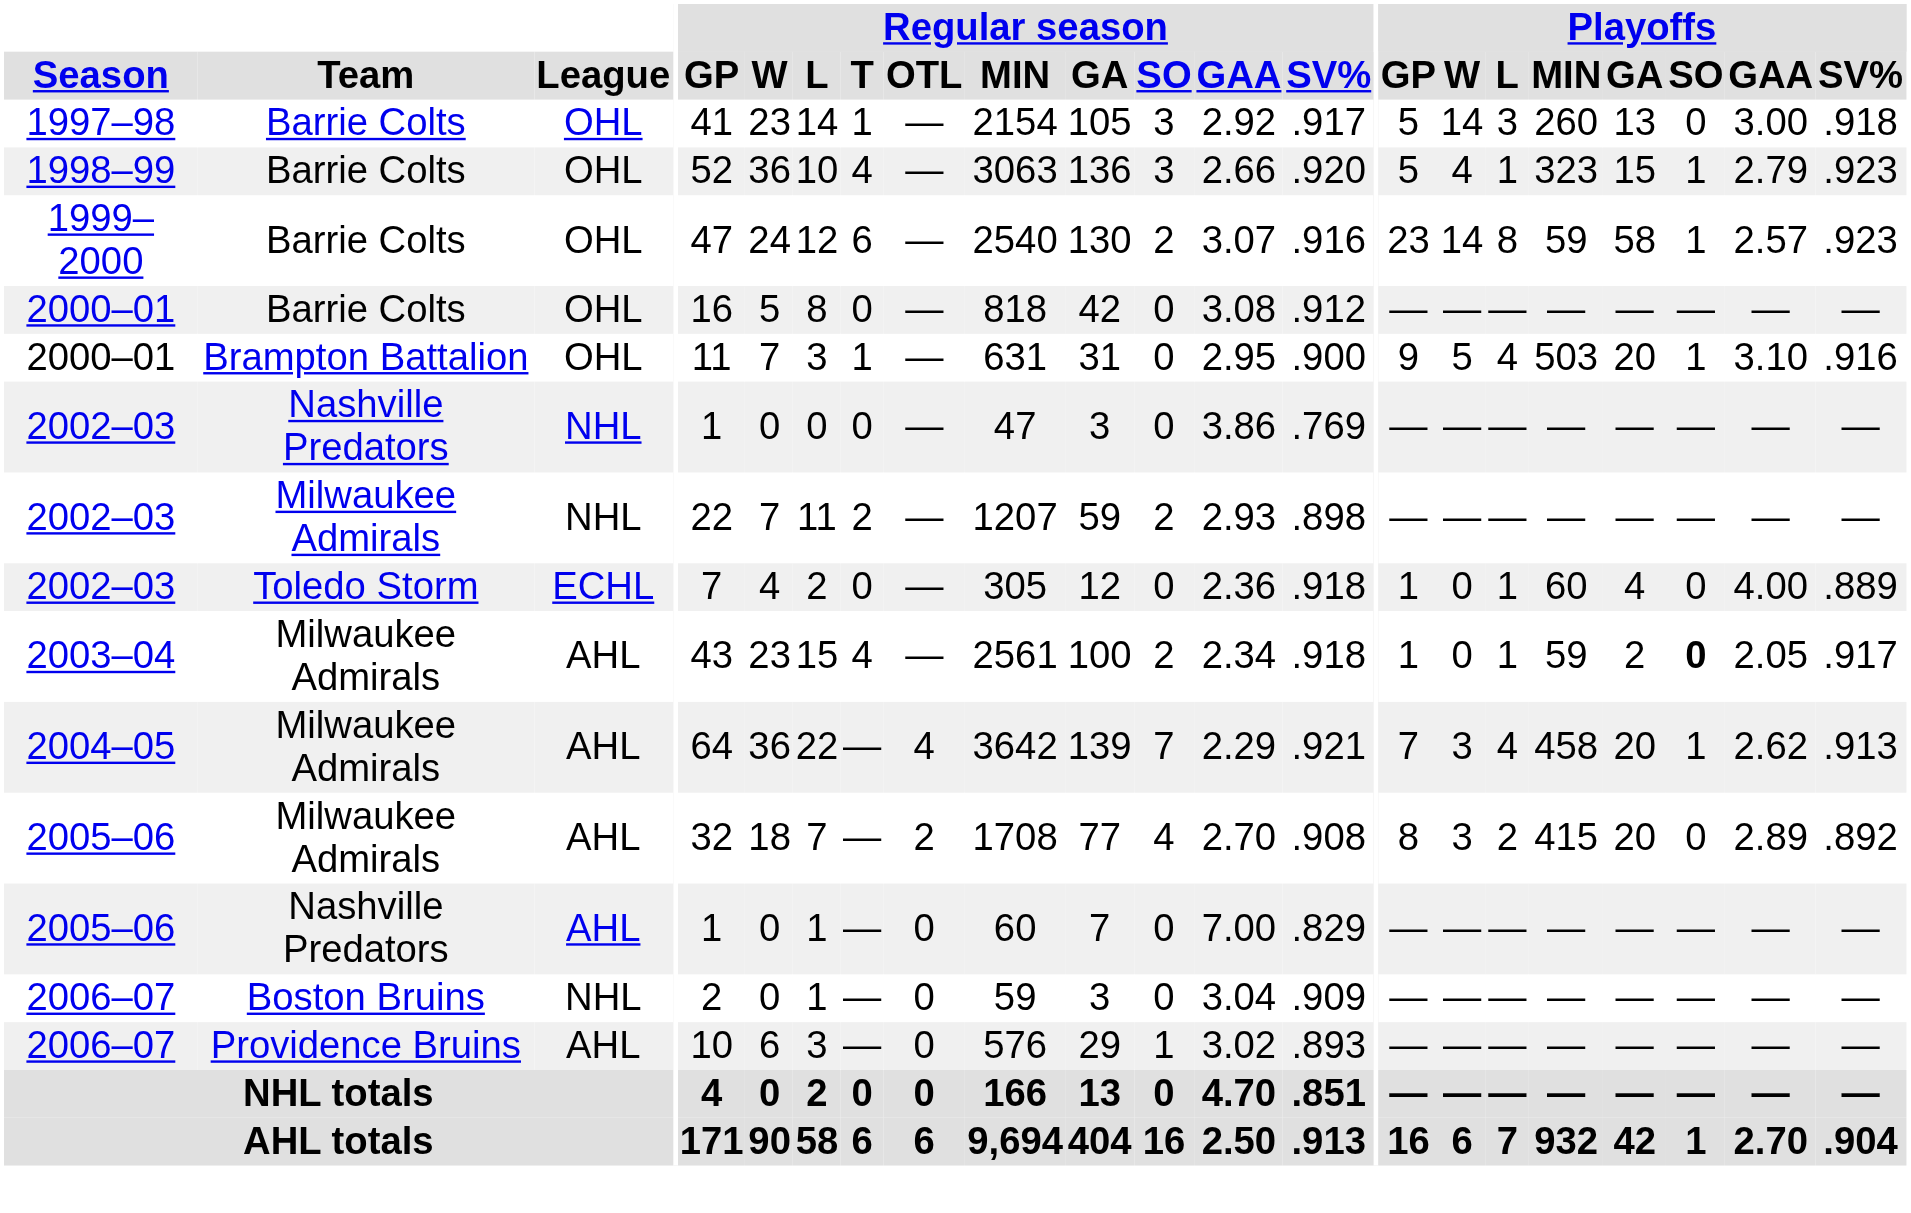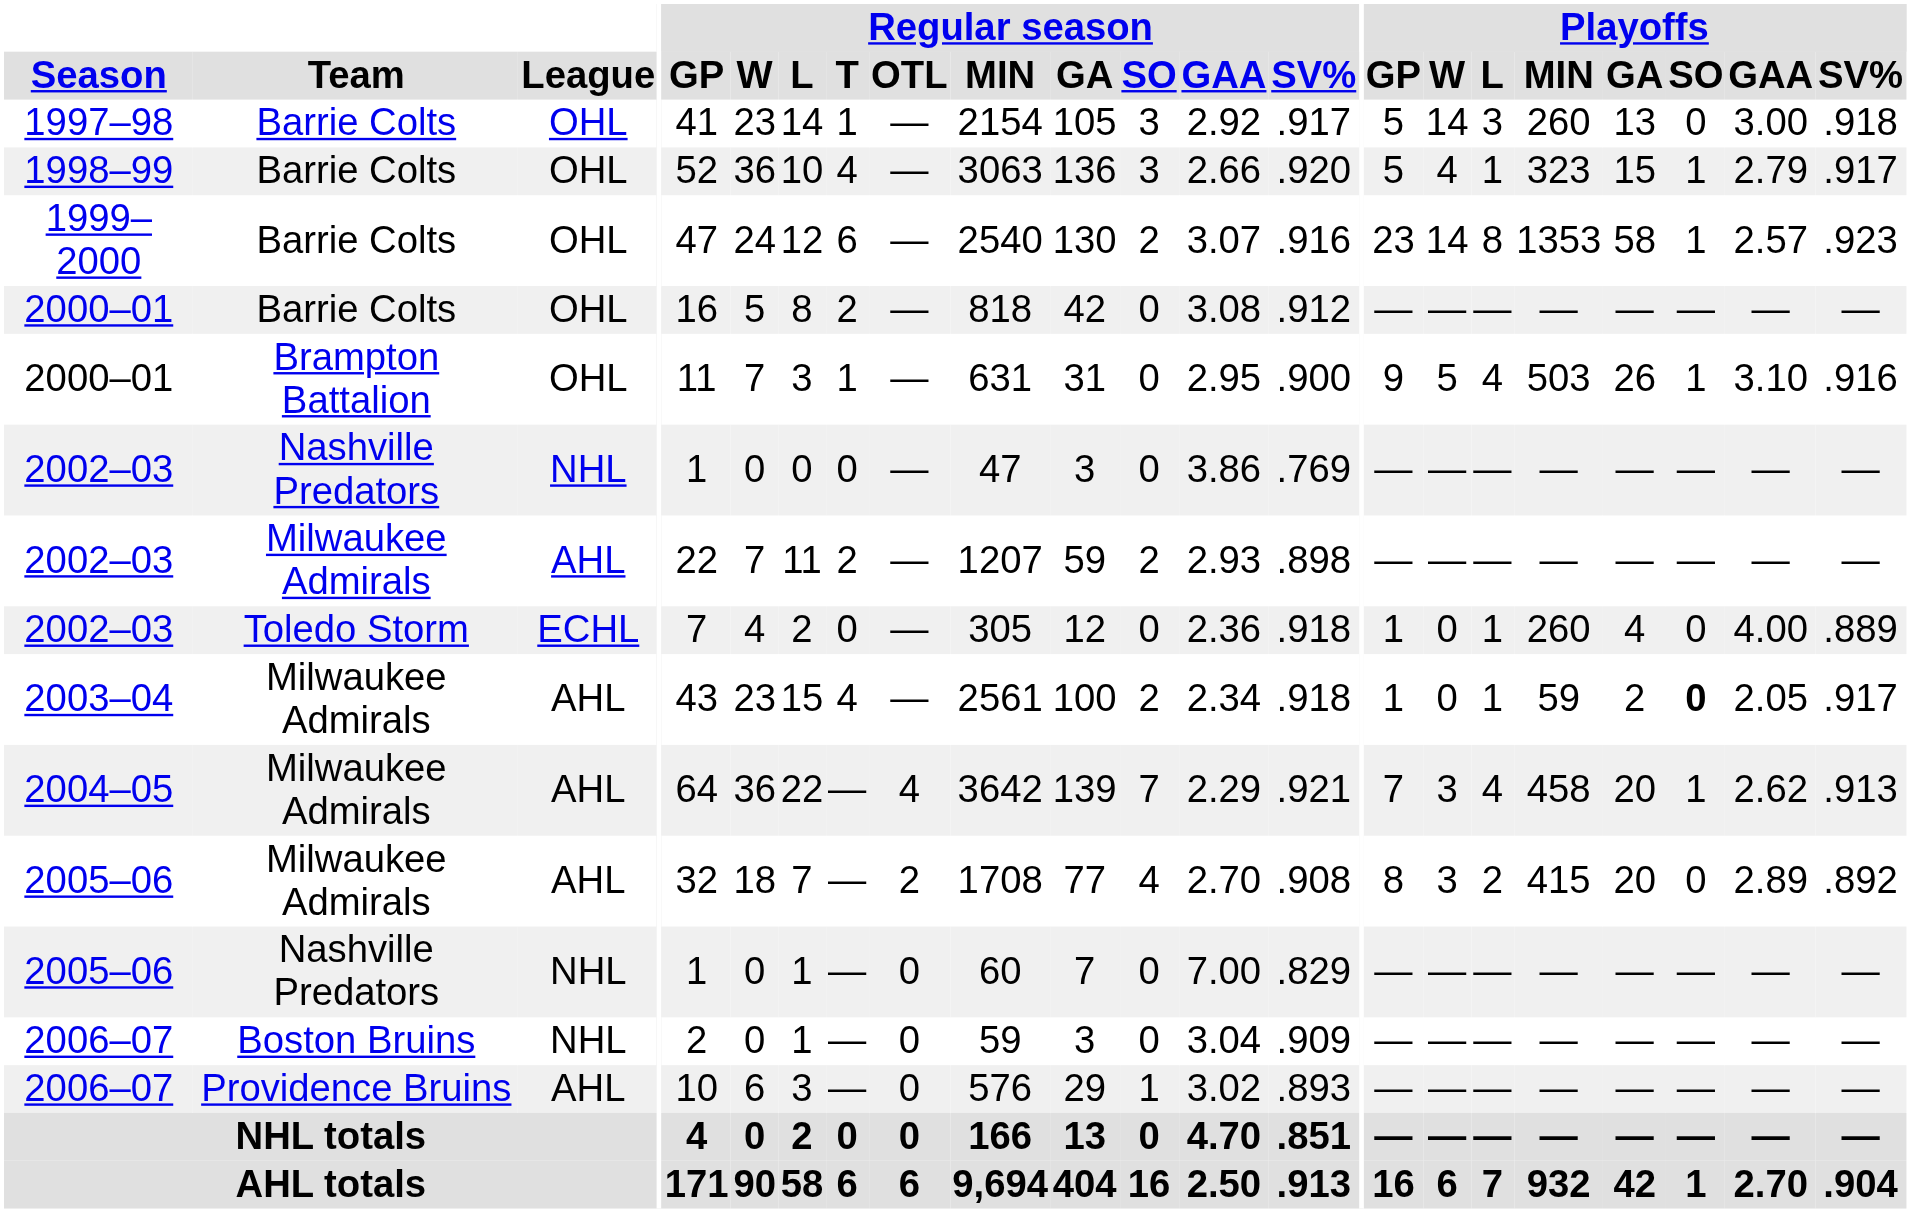 <table border="0" cellpadding="1" cellspacing="0" style="width:90%; text-align:center;">
 <tr bgcolor="#e0e0e0">
 <th colspan="3" bgcolor="#ffffff"></th>
 <th rowspan="99" bgcolor="#ffffff"></th>
 <th colspan="10" bgcolor="#e0e0e0"><a href='#'>Regular season</a></th>
 <th rowspan="99" bgcolor="#ffffff"></th>
 <th colspan="8" bgcolor="#e0e0e0"><a href='#'>Playoffs</a></th>
 </tr>
 <tr bgcolor="#e0e0e0">
 <th><a href='#'>Season</a></th>
 <th>Team</th>
 <th>League</th>
 <th>GP</th>
 <th>W</th>
 <th>L</th>
 <th>T</th>
 <th>OTL</th>
 <th>MIN</th>
 <th>GA</th>
 <th><a href='#'>SO</a></th>
 <th><a href='#'>GAA</a></th>
 <th><a href='#'>SV%</a></th>
 <th>GP</th>
 <th>W</th>
 <th>L</th>
 <th>MIN</th>
 <th>GA</th>
 <th>SO</th>
 <th>GAA</th>
 <th>SV%</th>
 </tr>
 <tr>
 <td><a href='#'>1997–98</a></td>
 <td><a href='#'>Barrie Colts</a></td>
 <td><a href='#'>OHL</a></td>
 <td>41</td>
 <td>23</td>
 <td>14</td>
 <td>1</td>
 <td>—</td>
 <td>2154</td>
 <td>105</td>
 <td>3</td>
 <td>2.92</td>
 <td>.917</td>
 <td>5</td>
 <td>14</td>
 <td>3</td>
 <td>260</td>
 <td>13</td>
 <td>0</td>
 <td>3.00</td>
 <td>.918</td>
 </tr>
 <tr bgcolor="#f0f0f0">
 <td><a href='#'>1998–99</a></td>
 <td>Barrie Colts</td>
 <td>OHL</td>
 <td>52</td>
 <td>36</td>
 <td>10</td>
 <td>4</td>
 <td>—</td>
 <td>3063</td>
 <td>136</td>
 <td>3</td>
 <td>2.66</td>
 <td>.920</td>
 <td>5</td>
 <td>4</td>
 <td>1</td>
 <td>323</td>
 <td>15</td>
 <td>1</td>
 <td>2.79</td>
-<td>.923</td>
+<td>.917</td>
 </tr>
 <tr>
 <td><a href='#'>1999–2000</a></td>
 <td>Barrie Colts</td>
 <td>OHL</td>
 <td>47</td>
 <td>24</td>
 <td>12</td>
 <td>6</td>
 <td>—</td>
 <td>2540</td>
 <td>130</td>
 <td>2</td>
 <td>3.07</td>
 <td>.916</td>
 <td>23</td>
 <td>14</td>
 <td>8</td>
-<td>59</td>
+<td>1353</td>
 <td>58</td>
 <td>1</td>
 <td>2.57</td>
 <td>.923</td>
 </tr>
 <tr bgcolor="#f0f0f0">
 <td><a href='#'>2000–01</a></td>
 <td>Barrie Colts</td>
 <td>OHL</td>
 <td>16</td>
 <td>5</td>
 <td>8</td>
-<td>0</td>
+<td>2</td>
 <td>—</td>
 <td>818</td>
 <td>42</td>
 <td>0</td>
 <td>3.08</td>
 <td>.912</td>
 <td>—</td>
 <td>—</td>
 <td>—</td>
 <td>—</td>
 <td>—</td>
 <td>—</td>
 <td>—</td>
 <td>—</td>
 </tr>
 <tr>
 <td>2000–01</td>
 <td><a href='#'>Brampton Battalion</a></td>
 <td>OHL</td>
 <td>11</td>
 <td>7</td>
 <td>3</td>
 <td>1</td>
 <td>—</td>
 <td>631</td>
 <td>31</td>
 <td>0</td>
 <td>2.95</td>
 <td>.900</td>
 <td>9</td>
 <td>5</td>
 <td>4</td>
 <td>503</td>
-<td>20</td>
+<td>26</td>
 <td>1</td>
 <td>3.10</td>
 <td>.916</td>
 </tr>
 <tr bgcolor="#f0f0f0">
 <td><a href='#'>2002–03</a></td>
 <td><a href='#'>Nashville Predators</a></td>
 <td><a href='#'>NHL</a></td>
 <td>1</td>
 <td>0</td>
 <td>0</td>
 <td>0</td>
 <td>—</td>
 <td>47</td>
 <td>3</td>
 <td>0</td>
 <td>3.86</td>
 <td>.769</td>
 <td>—</td>
 <td>—</td>
 <td>—</td>
 <td>—</td>
 <td>—</td>
 <td>—</td>
 <td>—</td>
 <td>—</td>
 </tr>
 <tr>
 <td><a href='#'>2002–03</a></td>
 <td><a href='#'>Milwaukee Admirals</a></td>
-<td>NHL</td>
+<td><a href='#'>AHL</a></td>
 <td>22</td>
 <td>7</td>
 <td>11</td>
 <td>2</td>
 <td>—</td>
 <td>1207</td>
 <td>59</td>
 <td>2</td>
 <td>2.93</td>
 <td>.898</td>
 <td>—</td>
 <td>—</td>
 <td>—</td>
 <td>—</td>
 <td>—</td>
 <td>—</td>
 <td>—</td>
 <td>—</td>
 </tr>
 <tr bgcolor="#f0f0f0">
 <td><a href='#'>2002–03</a></td>
 <td><a href='#'>Toledo Storm</a></td>
 <td><a href='#'>ECHL</a></td>
 <td>7</td>
 <td>4</td>
 <td>2</td>
 <td>0</td>
 <td>—</td>
 <td>305</td>
 <td>12</td>
 <td>0</td>
 <td>2.36</td>
 <td>.918</td>
 <td>1</td>
 <td>0</td>
 <td>1</td>
-<td>60</td>
+<td>260</td>
 <td>4</td>
 <td>0</td>
 <td>4.00</td>
 <td>.889</td>
 </tr>
 <tr>
 <td><a href='#'>2003–04</a></td>
 <td>Milwaukee Admirals</td>
 <td>AHL</td>
 <td>43</td>
 <td>23</td>
 <td>15</td>
 <td>4</td>
 <td>—</td>
 <td>2561</td>
 <td>100</td>
 <td>2</td>
 <td>2.34</td>
 <td>.918</td>
 <td>1</td>
 <td>0</td>
 <td>1</td>
 <td>59</td>
 <td>2</td>
 <td><strong>0</strong></td>
 <td>2.05</td>
 <td>.917</td>
 </tr>
 <tr bgcolor="#f0f0f0">
 <td><a href='#'>2004–05</a></td>
 <td>Milwaukee Admirals</td>
 <td>AHL</td>
 <td>64</td>
 <td>36</td>
 <td>22</td>
 <td>—</td>
 <td>4</td>
 <td>3642</td>
 <td>139</td>
 <td>7</td>
 <td>2.29</td>
 <td>.921</td>
 <td>7</td>
 <td>3</td>
 <td>4</td>
 <td>458</td>
 <td>20</td>
 <td>1</td>
 <td>2.62</td>
 <td>.913</td>
 </tr>
 <tr>
 <td><a href='#'>2005–06</a></td>
 <td>Milwaukee Admirals</td>
 <td>AHL</td>
 <td>32</td>
 <td>18</td>
 <td>7</td>
 <td>—</td>
 <td>2</td>
 <td>1708</td>
 <td>77</td>
 <td>4</td>
 <td>2.70</td>
 <td>.908</td>
 <td>8</td>
 <td>3</td>
 <td>2</td>
 <td>415</td>
 <td>20</td>
 <td>0</td>
 <td>2.89</td>
 <td>.892</td>
 </tr>
 <tr bgcolor="#f0f0f0">
 <td><a href='#'>2005–06</a></td>
 <td>Nashville Predators</td>
-<td><a href='#'>AHL</a></td>
+<td>NHL</td>
 <td>1</td>
 <td>0</td>
 <td>1</td>
 <td>—</td>
 <td>0</td>
 <td>60</td>
 <td>7</td>
 <td>0</td>
 <td>7.00</td>
 <td>.829</td>
 <td>—</td>
 <td>—</td>
 <td>—</td>
 <td>—</td>
 <td>—</td>
 <td>—</td>
 <td>—</td>
 <td>—</td>
 </tr>
 <tr>
 <td><a href='#'>2006–07</a></td>
 <td><a href='#'>Boston Bruins</a></td>
 <td>NHL</td>
 <td>2</td>
 <td>0</td>
 <td>1</td>
 <td>—</td>
 <td>0</td>
 <td>59</td>
 <td>3</td>
 <td>0</td>
 <td>3.04</td>
 <td>.909</td>
 <td>—</td>
 <td>—</td>
 <td>—</td>
 <td>—</td>
 <td>—</td>
 <td>—</td>
 <td>—</td>
 <td>—</td>
 </tr>
 <tr bgcolor="#f0f0f0">
 <td><a href='#'>2006–07</a></td>
 <td><a href='#'>Providence Bruins</a></td>
 <td>AHL</td>
 <td>10</td>
 <td>6</td>
 <td>3</td>
 <td>—</td>
 <td>0</td>
 <td>576</td>
 <td>29</td>
 <td>1</td>
 <td>3.02</td>
 <td>.893</td>
 <td>—</td>
 <td>—</td>
 <td>—</td>
 <td>—</td>
 <td>—</td>
 <td>—</td>
 <td>—</td>
 <td>—</td>
 </tr>
 <tr bgcolor="#e0e0e0">
 <th colspan=3>NHL totals</th>
 <th>4</th>
 <th>0</th>
 <th>2</th>
 <th>0</th>
 <th>0</th>
 <th>166</th>
 <th>13</th>
 <th>0</th>
 <th>4.70</th>
 <th>.851</th>
 <th>—</th>
 <th>—</th>
 <th>—</th>
 <th>—</th>
 <th>—</th>
 <th>—</th>
 <th>—</th>
 <th>—</th>
 </tr>
 <tr bgcolor="#e0e0e0">
 <th colspan=3>AHL totals</th>
 <th>171</th>
 <th>90</th>
 <th>58</th>
 <th>6</th>
 <th>6</th>
 <th>9,694</th>
 <th>404</th>
 <th>16</th>
 <th>2.50</th>
 <th>.913</th>
 <th>16</th>
 <th>6</th>
 <th>7</th>
 <th>932</th>
 <th>42</th>
 <th>1</th>
 <th>2.70</th>
 <th>.904</th>
 </tr>
 </table>
